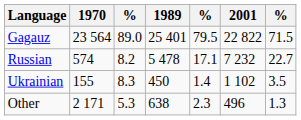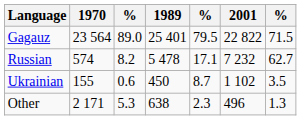 <table class="wikitable col1left defaultright">
 <tr>
 <th>Language</th>
 <th>1970</th>
 <th>%</th>
 <th>1989</th>
 <th>%</th>
 <th>2001</th>
 <th>%</th>
 </tr>
 <tr>
 <td><a href='#'>Gagauz</a></td>
 <td>23 564</td>
 <td>89.0</td>
 <td>25 401</td>
 <td>79.5</td>
 <td>22 822</td>
 <td>71.5</td>
 </tr>
 <tr>
 <td><a href='#'>Russian</a></td>
 <td>574</td>
 <td>8.2</td>
 <td>5 478</td>
 <td>17.1</td>
 <td>7 232</td>
-<td>22.7</td>
+<td>62.7</td>
 </tr>
 <tr>
 <td><a href='#'>Ukrainian</a></td>
 <td>155</td>
-<td>8.3</td>
+<td>0.6</td>
 <td>450</td>
-<td>1.4</td>
+<td>8.7</td>
 <td>1 102</td>
 <td>3.5</td>
 </tr>
 <tr>
 <td>Other</td>
 <td>2 171</td>
 <td>5.3</td>
 <td>638</td>
 <td>2.3</td>
 <td>496</td>
 <td>1.3</td>
 </tr>
 </table>
